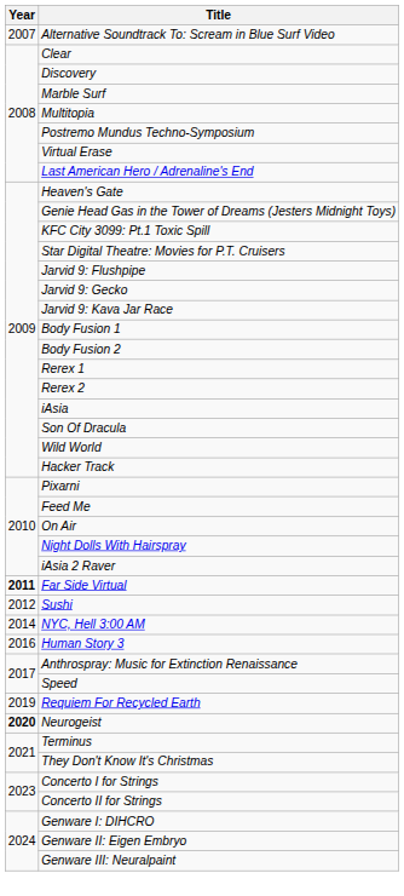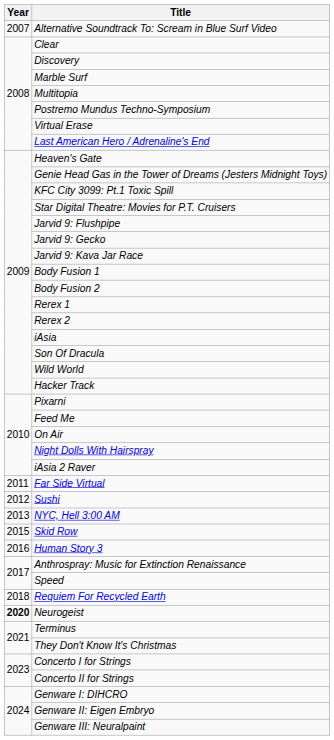 <table class="wikitable">
 <tr>
 <th>Year</th>
 <th>Title</th>
 </tr>
 <tr>
 <td>2007</td>
 <td><em>Alternative Soundtrack To: Scream in Blue Surf Video</em></td>
 </tr>
 <tr>
 <td rowspan="7">2008</td>
 <td><em>Clear</em></td>
 </tr>
 <tr>
 <td><em>Discovery</em></td>
 </tr>
 <tr>
 <td><em>Marble Surf</em></td>
 </tr>
 <tr>
 <td><em>Multitopia</em></td>
 </tr>
 <tr>
 <td><em>Postremo Mundus Techno-Symposium</em></td>
 </tr>
 <tr>
 <td><em>Virtual Erase</em></td>
 </tr>
 <tr>
 <td><em><a href='#'>Last American Hero / Adrenaline's End</a></em></td>
 </tr>
 <tr>
 <td rowspan="15">2009</td>
 <td><em>Heaven's Gate</em></td>
 </tr>
 <tr>
 <td><em>Genie Head Gas in the Tower of Dreams (Jesters Midnight Toys)</em></td>
 </tr>
 <tr>
 <td><em>KFC City 3099: Pt.1 Toxic Spill</em></td>
 </tr>
 <tr>
 <td><em>Star Digital Theatre: Movies for P.T. Cruisers</em></td>
 </tr>
 <tr>
 <td><em>Jarvid 9: Flushpipe</em></td>
 </tr>
 <tr>
 <td><em>Jarvid 9: Gecko</em></td>
 </tr>
 <tr>
 <td><em>Jarvid 9: Kava Jar Race</em></td>
 </tr>
 <tr>
 <td><em>Body Fusion 1</em></td>
 </tr>
 <tr>
 <td><em>Body Fusion 2</em></td>
 </tr>
 <tr>
 <td><em>Rerex 1</em></td>
 </tr>
 <tr>
 <td><em>Rerex 2</em></td>
 </tr>
 <tr>
 <td><em>iAsia</em></td>
 </tr>
 <tr>
 <td><em>Son Of Dracula</em></td>
 </tr>
 <tr>
 <td><em>Wild World</em></td>
 </tr>
 <tr>
 <td><em>Hacker Track</em></td>
 </tr>
 <tr>
 <td rowspan="5">2010</td>
 <td><em>Pixarni</em></td>
 </tr>
 <tr>
 <td><em>Feed Me</em></td>
 </tr>
 <tr>
 <td><em>On Air</em></td>
 </tr>
 <tr>
 <td><em><a href='#'>Night Dolls With Hairspray</a></em></td>
 </tr>
 <tr>
 <td><em>iAsia 2 Raver</em></td>
 </tr>
 <tr>
-<td><strong>2011</strong></td>
+<td>2011</td>
 <td><em><a href='#'>Far Side Virtual</a></em></td>
 </tr>
 <tr>
 <td>2012</td>
 <td><em><a href='#'>Sushi</a></em></td>
 </tr>
 <tr>
-<td>2014</td>
+<td>2013</td>
 <td><em><a href='#'>NYC, Hell 3:00 AM</a></em></td>
+</tr>
+<tr>
+<td>2015</td>
+<td><em><a href='#'>Skid Row</a></em></td>
 </tr>
 <tr>
 <td>2016</td>
 <td><em><a href='#'>Human Story 3</a></em></td>
 </tr>
 <tr>
 <td rowspan="2">2017</td>
 <td><em>Anthrospray: Music for Extinction Renaissance</em></td>
 </tr>
 <tr>
 <td><em>Speed</em></td>
 </tr>
 <tr>
-<td>2019</td>
+<td>2018</td>
 <td><em><a href='#'>Requiem For Recycled Earth</a></em></td>
 </tr>
 <tr>
 <td><strong>2020</strong></td>
 <td><em>Neurogeist</em></td>
 </tr>
 <tr>
 <td rowspan="2">2021</td>
 <td><em>Terminus</em></td>
 </tr>
 <tr>
 <td><em>They Don't Know It's Christmas</em></td>
 </tr>
 <tr>
 <td rowspan="2">2023</td>
 <td><em>Concerto I for Strings</em></td>
 </tr>
 <tr>
 <td><em>Concerto II for Strings</em></td>
 </tr>
 <tr>
 <td rowspan="3">2024</td>
 <td><em>Genware I: DIHCRO</em></td>
 </tr>
 <tr>
 <td><em>Genware II: Eigen Embryo</em></td>
 </tr>
 <tr>
 <td><em>Genware III: Neuralpaint</em></td>
 </tr>
 </table>
